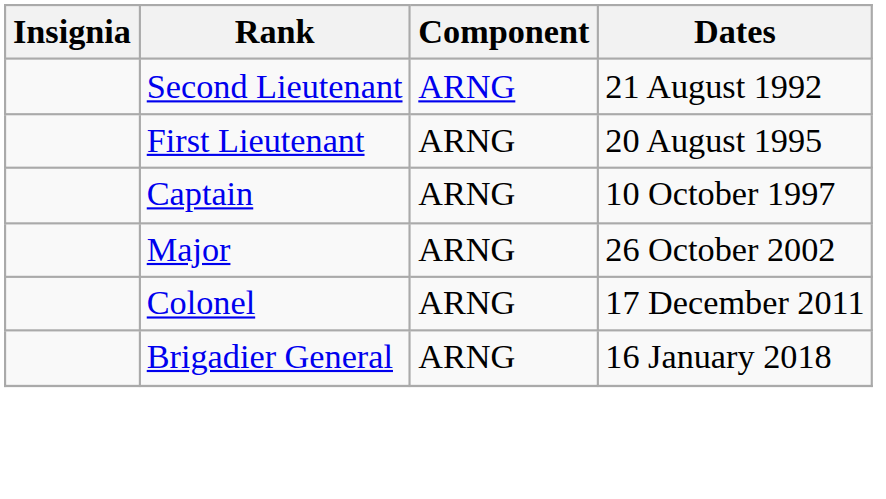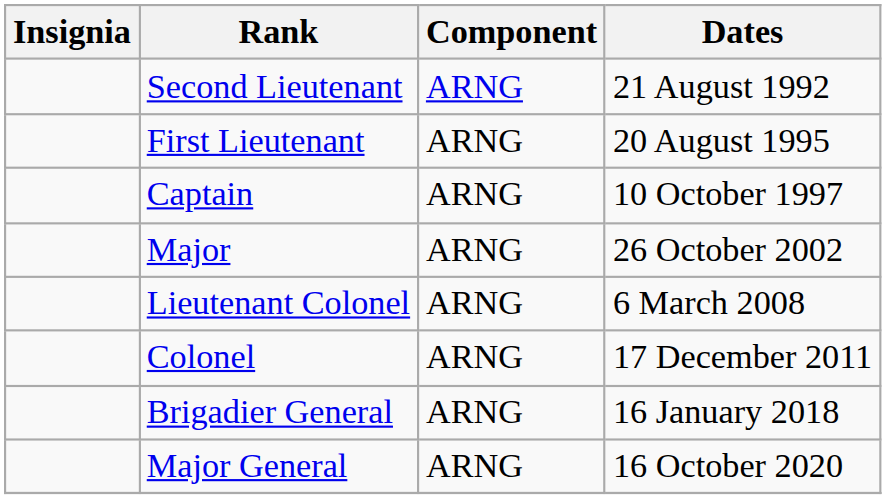 <table class="wikitable">
 <tr>
 <th>Insignia</th>
 <th>Rank</th>
 <th>Component</th>
 <th>Dates</th>
 </tr>
 <tr>
 <td></td>
 <td><a href='#'>Second Lieutenant</a></td>
 <td><a href='#'>ARNG</a></td>
 <td>21 August 1992</td>
 </tr>
 <tr>
 <td></td>
 <td><a href='#'>First Lieutenant</a></td>
 <td>ARNG</td>
 <td>20 August 1995</td>
 </tr>
 <tr>
 <td></td>
 <td><a href='#'>Captain</a></td>
 <td>ARNG</td>
 <td>10 October 1997</td>
 </tr>
 <tr>
 <td></td>
 <td><a href='#'>Major</a></td>
 <td>ARNG</td>
 <td>26 October 2002</td>
 </tr>
 <tr>
 <td></td>
+<td><a href='#'>Lieutenant Colonel</a></td>
+<td>ARNG</td>
+<td>6 March 2008</td>
+</tr>
+<tr>
+<td></td>
 <td><a href='#'>Colonel</a></td>
 <td>ARNG</td>
 <td>17 December 2011</td>
 </tr>
 <tr>
 <td></td>
 <td><a href='#'>Brigadier General</a></td>
 <td>ARNG</td>
 <td>16 January 2018</td>
 </tr>
 <tr>
+<td></td>
+<td><a href='#'>Major General</a></td>
+<td>ARNG</td>
+<td>16 October 2020</td>
+</tr>
+<tr>
 </tr>
 </table>
